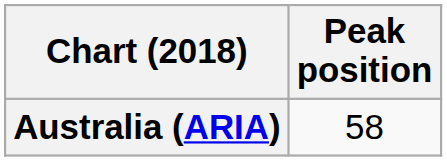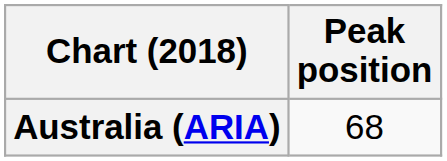 <table class="wikitable plainrowheaders" style="text-align:center">
 <tr>
 <th scope="col">Chart (2018)</th>
 <th scope="col">Peak<br>position</th>
 </tr>
 <tr>
 <th scope="row">Australia (<a href='#'>ARIA</a>)</th>
-<td>58</td>
+<td>68</td>
 </tr>
 </table>
